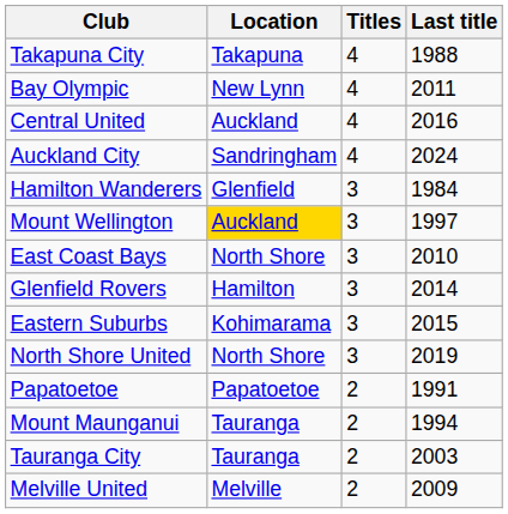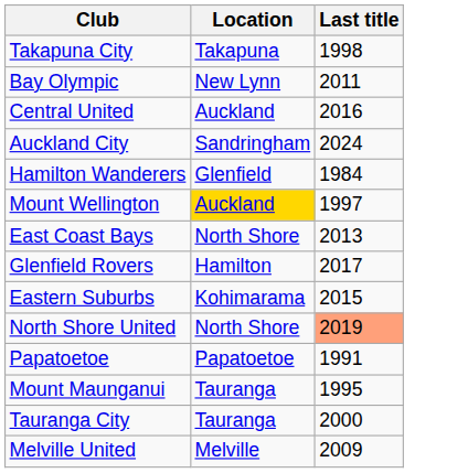 <table class="wikitable">
 <tr>
 <th>Club</th>
 <th>Location</th>
-<th>Titles</th>
 <th>Last title</th>
 </tr>
 <tr>
 <td><a href='#'>Takapuna City</a></td>
 <td><a href='#'>Takapuna</a></td>
-<td>4</td>
-<td>1988</td>
+<td>1998</td>
 </tr>
 <tr>
 <td><a href='#'>Bay Olympic</a></td>
 <td><a href='#'>New Lynn</a></td>
-<td>4</td>
 <td>2011</td>
 </tr>
 <tr>
 <td><a href='#'>Central United</a></td>
 <td><a href='#'>Auckland</a></td>
-<td>4</td>
 <td>2016</td>
 </tr>
 <tr>
 <td><a href='#'>Auckland City</a></td>
 <td><a href='#'>Sandringham</a></td>
-<td>4</td>
 <td>2024</td>
 </tr>
 <tr>
 <td><a href='#'>Hamilton Wanderers</a></td>
 <td><a href='#'>Glenfield</a></td>
-<td>3</td>
 <td>1984</td>
 </tr>
 <tr>
 <td><a href='#'>Mount Wellington</a></td>
 <td style="background: gold;"><a href='#'>Auckland</a></td>
-<td>3</td>
 <td>1997</td>
 </tr>
 <tr>
 <td><a href='#'>East Coast Bays</a></td>
 <td><a href='#'>North Shore</a></td>
-<td>3</td>
-<td>2010</td>
+<td>2013</td>
 </tr>
 <tr>
 <td><a href='#'>Glenfield Rovers</a></td>
 <td><a href='#'>Hamilton</a></td>
-<td>3</td>
-<td>2014</td>
+<td>2017</td>
 </tr>
 <tr>
 <td><a href='#'>Eastern Suburbs</a></td>
 <td><a href='#'>Kohimarama</a></td>
-<td>3</td>
 <td>2015</td>
 </tr>
 <tr>
 <td><a href='#'>North Shore United</a></td>
 <td><a href='#'>North Shore</a></td>
-<td>3</td>
-<td>2019</td>
+<td style="background: lightsalmon;">2019</td>
 </tr>
 <tr>
 <td><a href='#'>Papatoetoe</a></td>
 <td><a href='#'>Papatoetoe</a></td>
-<td>2</td>
 <td>1991</td>
 </tr>
 <tr>
 <td><a href='#'>Mount Maunganui</a></td>
 <td><a href='#'>Tauranga</a></td>
-<td>2</td>
-<td>1994</td>
+<td>1995</td>
 </tr>
 <tr>
 <td><a href='#'>Tauranga City</a></td>
 <td><a href='#'>Tauranga</a></td>
-<td>2</td>
-<td>2003</td>
+<td>2000</td>
 </tr>
 <tr>
 <td><a href='#'>Melville United</a></td>
 <td><a href='#'>Melville</a></td>
-<td>2</td>
 <td>2009</td>
 </tr>
 </table>
